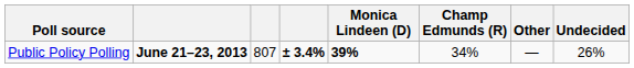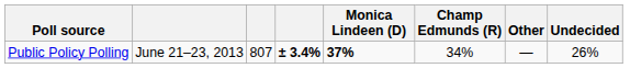 <table class="wikitable">
 <tr valign= bottom>
 <th>Poll source</th>
 <th></th>
 <th></th>
 <th></th>
 <th style="width:100px;">Monica<br>Lindeen (D)</th>
 <th style="width:100px;">Champ<br>Edmunds (R)</th>
 <th>Other</th>
 <th>Undecided</th>
 </tr>
 <tr>
 <td><a href='#'>Public Policy Polling</a></td>
-<td align=center><strong>June 21–23, 2013</strong></td>
+<td align=center>June 21–23, 2013</td>
 <td align=center>807</td>
 <td align=center><strong>± 3.4%</strong></td>
-<td><strong>39%</strong></td>
+<td><strong>37%</strong></td>
 <td align=center>34%</td>
 <td align=center>—</td>
 <td align=center>26%</td>
 </tr>
 </table>
